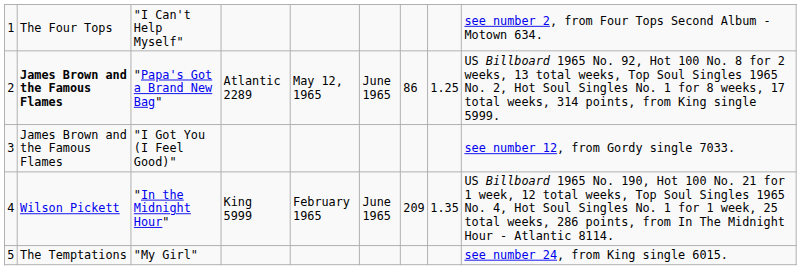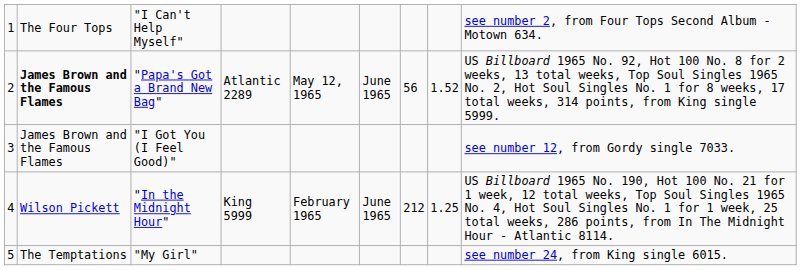 <table class="wikitable sortable">
 <tr>
 <td>1</td>
 <td>The Four Tops</td>
 <td>"I Can't Help Myself"</td>
 <td></td>
 <td></td>
 <td></td>
 <td></td>
 <td></td>
 <td><a href='#'>see number 2</a>, from Four Tops Second Album - Motown 634.</td>
 </tr>
 <tr>
 <td>2</td>
 <td><strong>James Brown and the Famous Flames</strong></td>
 <td>"<a href='#'>Papa's Got a Brand New Bag</a>"</td>
 <td>Atlantic 2289</td>
 <td>May 12, 1965</td>
 <td>June 1965</td>
-<td>86</td>
-<td>1.25</td>
+<td>56</td>
+<td>1.52</td>
 <td>US <em>Billboard</em> 1965 No. 92, Hot 100 No. 8 for 2 weeks, 13 total weeks, Top Soul Singles 1965 No. 2, Hot Soul Singles No. 1 for 8 weeks, 17 total weeks, 314 points, from King single 5999.</td>
 </tr>
 <tr>
 <td>3</td>
 <td>James Brown and the Famous Flames</td>
 <td>"I Got You (I Feel Good)"</td>
 <td></td>
 <td></td>
 <td></td>
 <td></td>
 <td></td>
 <td><a href='#'>see number 12</a>, from Gordy single 7033.</td>
 </tr>
 <tr>
 <td>4</td>
 <td><a href='#'>Wilson Pickett</a></td>
 <td>"<a href='#'>In the Midnight Hour</a>"</td>
 <td>King 5999</td>
 <td>February 1965</td>
 <td>June 1965</td>
-<td>209</td>
-<td>1.35</td>
+<td>212</td>
+<td>1.25</td>
 <td>US <em>Billboard</em> 1965 No. 190, Hot 100 No. 21 for 1 week, 12 total weeks, Top Soul Singles 1965 No. 4, Hot Soul Singles No. 1 for 1 week, 25 total weeks, 286 points, from In The Midnight Hour - Atlantic 8114.</td>
 </tr>
 <tr>
 <td>5</td>
 <td>The Temptations</td>
 <td>"My Girl"</td>
 <td></td>
 <td></td>
 <td></td>
 <td></td>
 <td></td>
 <td><a href='#'>see number 24</a>, from King single 6015.</td>
 </tr>
 </table>
